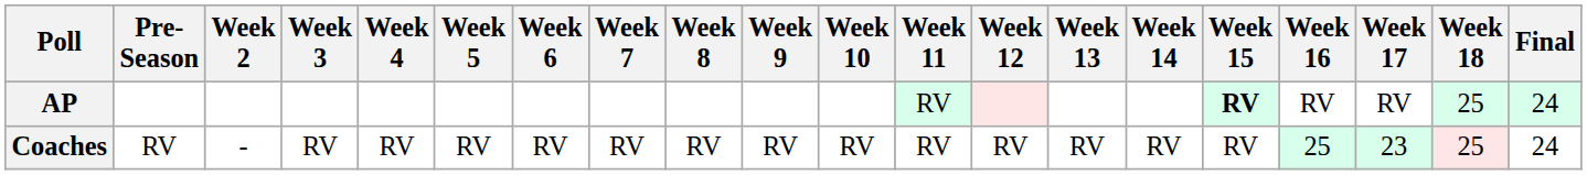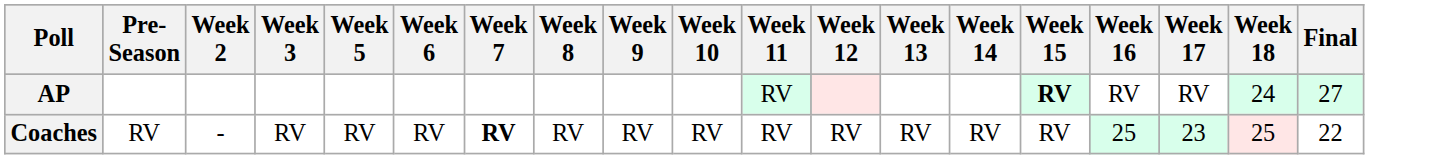 <table class="wikitable" style="white-space:nowrap;font-size:90%">
 <tr>
 <th>Poll</th>
 <th>Pre-<br>Season</th>
 <th>Week<br>2</th>
 <th>Week<br>3</th>
-<th>Week<br>4</th>
 <th>Week<br>5</th>
 <th>Week<br>6</th>
 <th>Week<br>7</th>
 <th>Week<br>8</th>
 <th>Week<br>9</th>
 <th>Week<br>10</th>
 <th>Week<br>11</th>
 <th>Week<br>12</th>
 <th>Week<br>13</th>
 <th>Week<br>14</th>
 <th>Week<br>15</th>
 <th>Week<br>16</th>
 <th>Week<br>17</th>
 <th>Week<br>18</th>
 <th>Final</th>
 </tr>
 <tr style="text-align:center;">
 <th>AP</th>
 <td style="background:#FFF;"></td>
 <td style="background:#FFF;"></td>
 <td style="background:#FFF;"></td>
 <td style="background:#FFF;"></td>
 <td style="background:#FFF;"></td>
 <td style="background:#FFF;"></td>
 <td style="background:#FFF;"></td>
 <td style="background:#FFF;"></td>
 <td style="background:#FFF;"></td>
-<td style="background:#FFF;"></td>
 <td style="background:#D8FFEB;">RV</td>
 <td style="background:#FFE6E6;"></td>
 <td style="background:#FFF;"></td>
 <td style="background:#FFF;"></td>
 <td style="background:#D8FFEB;"><strong>RV</strong></td>
 <td style="background:#FFF;">RV</td>
 <td style="background:#FFF;">RV</td>
-<td style="background:#D8FFEB;">25</td>
 <td style="background:#D8FFEB;">24</td>
+<td style="background:#D8FFEB;">27</td>
 </tr>
 <tr style="text-align:center;">
 <th>Coaches</th>
 <td style="background:#FFF;">RV</td>
 <td style="background:#FFF;">-</td>
 <td style="background:#FFF;">RV</td>
 <td style="background:#FFF;">RV</td>
 <td style="background:#FFF;">RV</td>
-<td style="background:#FFF;">RV</td>
-<td style="background:#FFF;">RV</td>
+<td style="background:#FFF;"><strong>RV</strong></td>
 <td style="background:#FFF;">RV</td>
 <td style="background:#FFF;">RV</td>
 <td style="background:#FFF;">RV</td>
 <td style="background:#FFF;">RV</td>
 <td style="background:#FFF;">RV</td>
 <td style="background:#FFF;">RV</td>
 <td style="background:#FFF;">RV</td>
 <td style="background:#FFF;">RV</td>
 <td style="background:#D8FFEB;">25</td>
 <td style="background:#D8FFEB;">23</td>
 <td style="background:#FFE6E6;">25</td>
-<td style="background:#FFF;">24</td>
+<td style="background:#FFF;">22</td>
 </tr>
 </table>
